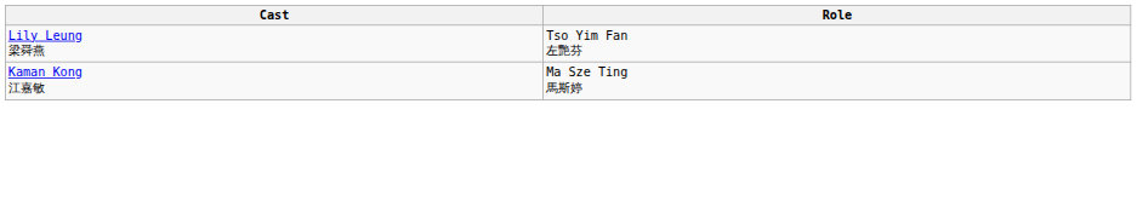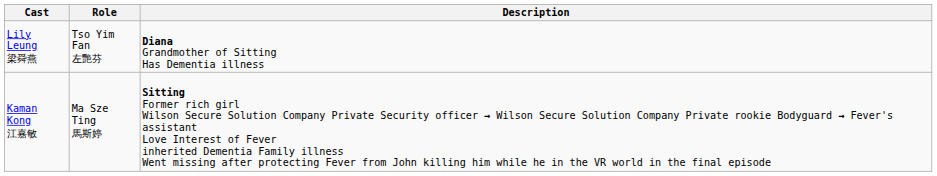 <table class="wikitable" width="60%">
 <tr>
 <th>Cast</th>
 <th>Role</th>
+<th>Description</th>
 </tr>
 <tr>
 <td><a href='#'>Lily Leung</a> <br> 梁舜燕</td>
 <td>Tso Yim Fan <br> 左艷芬</td>
+<td><br><strong>Diana</strong> <br> Grandmother of Sitting <br> Has Dementia illness</td>
 </tr>
 <tr>
 <td><a href='#'>Kaman Kong</a> <br> 江嘉敏</td>
 <td>Ma Sze Ting <br> 馬斯婷</td>
+<td><br><strong>Sitting</strong> <br> Former rich girl  <br>  Wilson Secure Solution Company  Private Security officer <strong>→</strong> Wilson Secure Solution Company Private rookie Bodyguard <strong>→</strong> Fever's assistant <br> Love Interest of Fever <br> inherited Dementia Family illness <br> Went missing after protecting Fever from John killing him while he in the VR world in the final episode</td>
 </tr>
 </table>
